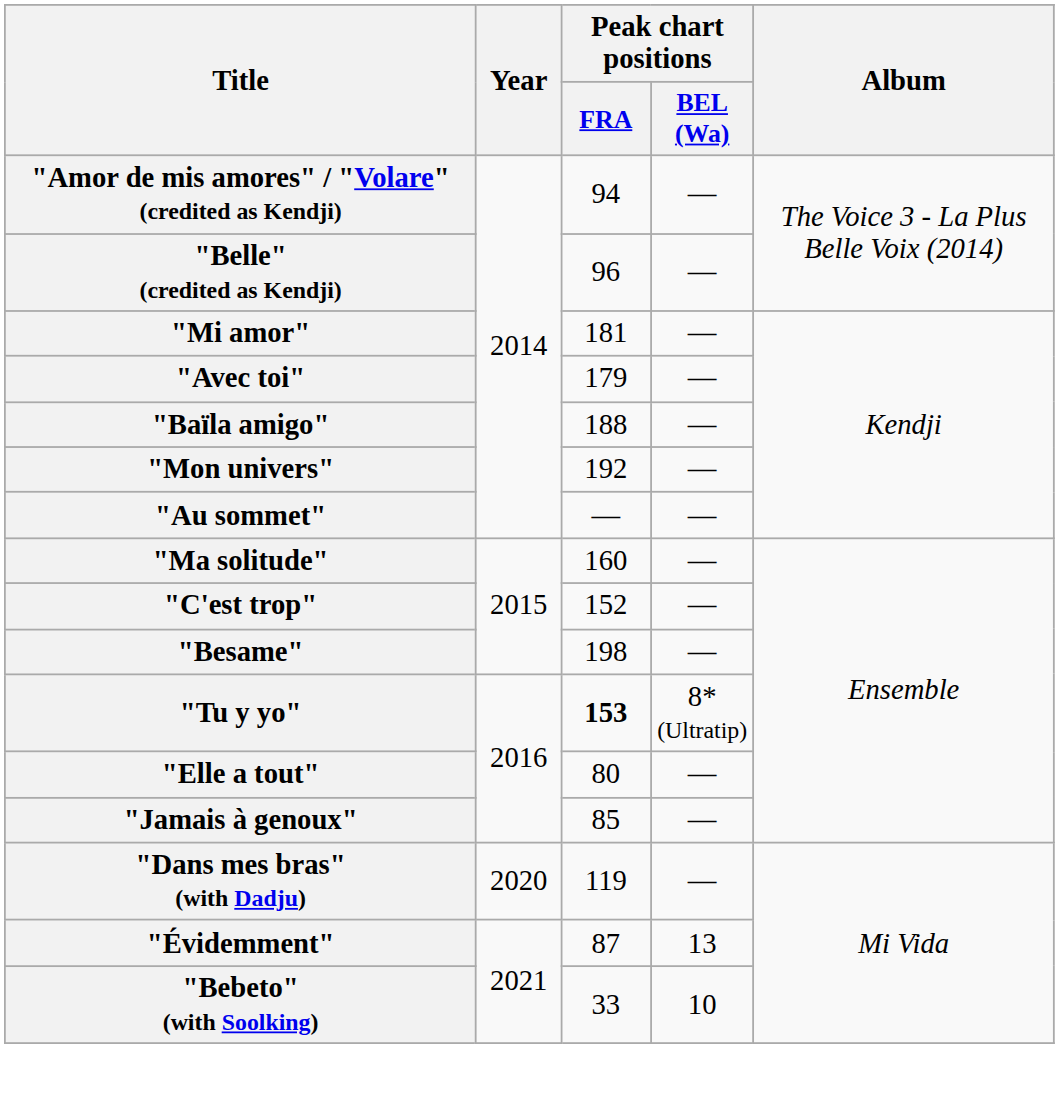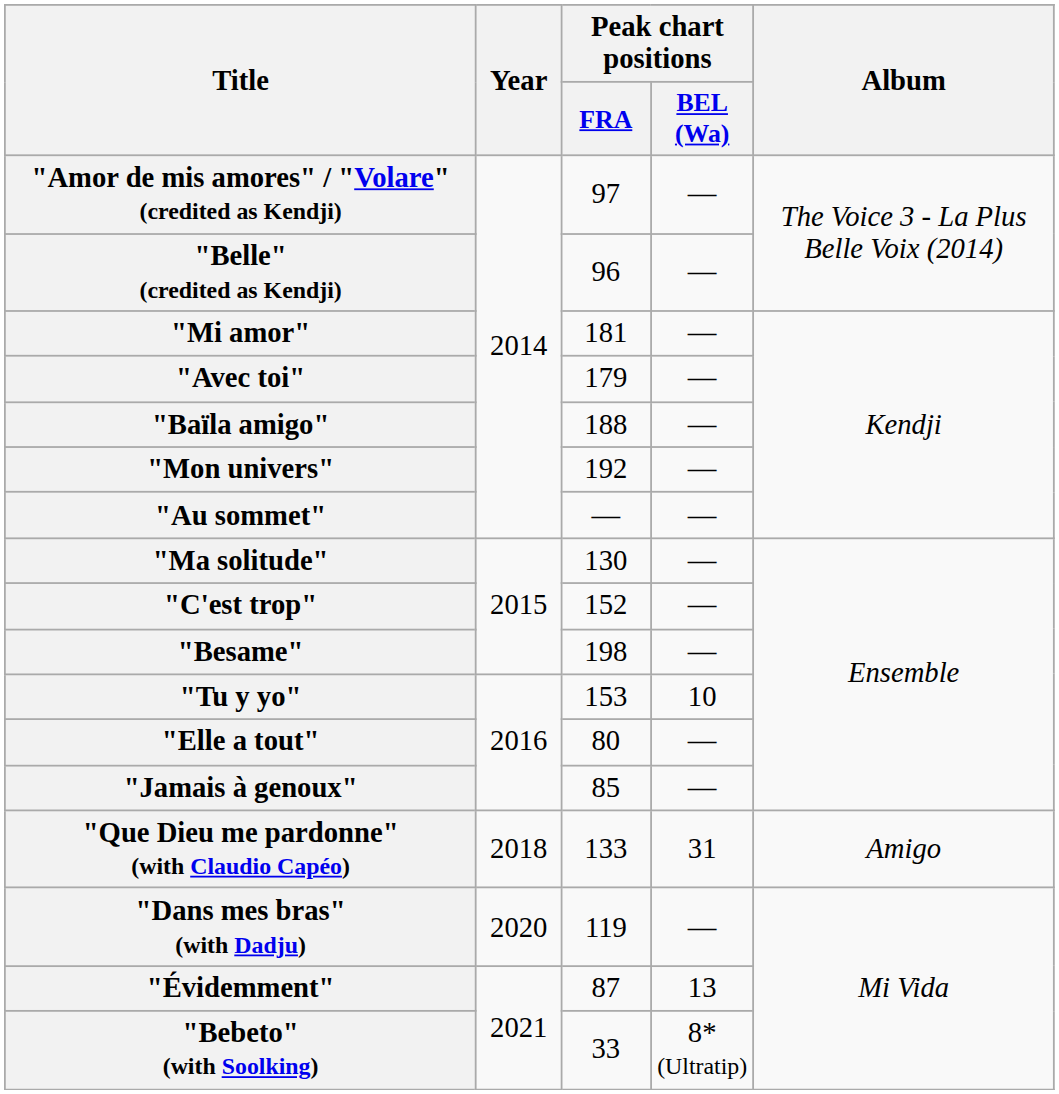 <table class="wikitable plainrowheaders" style="text-align:center;">
 <tr>
 <th scope="col" rowspan="2" style="width:16em;">Title</th>
 <th scope="col" rowspan="2" style="width:2.5em;">Year</th>
 <th scope="col" colspan="2">Peak chart positions</th>
 <th scope="col" rowspan="2" style="width:10em;">Album</th>
 </tr>
 <tr>
 <th scope="col" style="width:3em;font-size:90%;"><a href='#'>FRA</a><br></th>
 <th scope="col" style="width:3em;font-size:90%;"><a href='#'>BEL<br>(Wa)</a><br></th>
 </tr>
 <tr>
 <th scope="row">"Amor de mis amores" / "<a href='#'>Volare</a>" <br><small>(credited as Kendji)</small></th>
 <td rowspan=7>2014</td>
-<td style="text-align:center;">94</td>
+<td style="text-align:center;">97</td>
 <td style="text-align:center;">—</td>
 <td style="text-align:center;" rowspan="2"><em>The Voice 3 - La Plus Belle Voix (2014)</em></td>
 </tr>
 <tr>
 <th scope="row">"Belle"<br><small>(credited as Kendji)</small></th>
 <td style="text-align:center;">96</td>
 <td style="text-align:center;">—</td>
 </tr>
 <tr>
 <th scope="row">"Mi amor"</th>
 <td style="text-align:center;">181</td>
 <td style="text-align:center;">—</td>
 <td style="text-align:center;" rowspan="5"><em>Kendji</em></td>
 </tr>
 <tr>
 <th scope="row">"Avec toi"</th>
 <td style="text-align:center;">179</td>
 <td style="text-align:center;">—</td>
 </tr>
 <tr>
 <th scope="row">"Baïla amigo"</th>
 <td style="text-align:center;">188</td>
 <td style="text-align:center;">—</td>
 </tr>
 <tr>
 <th scope="row">"Mon univers"</th>
 <td style="text-align:center;">192</td>
 <td style="text-align:center;">—</td>
 </tr>
 <tr>
 <th scope="row">"Au sommet"</th>
 <td style="text-align:center;">—</td>
 <td style="text-align:center;">—</td>
 </tr>
 <tr>
 <th scope="row">"Ma solitude"</th>
 <td rowspan=3>2015</td>
-<td style="text-align:center;">160</td>
+<td style="text-align:center;">130</td>
 <td style="text-align:center;">—</td>
 <td style="text-align:center;" rowspan="6"><em>Ensemble</em></td>
 </tr>
 <tr>
 <th scope="row">"C'est trop"</th>
 <td style="text-align:center;">152</td>
 <td style="text-align:center;">—</td>
 </tr>
 <tr>
 <th scope="row">"Besame"</th>
 <td style="text-align:center;">198</td>
 <td style="text-align:center;">—</td>
 </tr>
 <tr>
 <th scope="row">"Tu y yo"</th>
 <td rowspan="3">2016</td>
-<td style="text-align:center;"><strong>153</strong></td>
-<td style="text-align:center;">8*<br><small>(Ultratip)</small></td>
+<td style="text-align:center;">153</td>
+<td style="text-align:center;">10</td>
 </tr>
 <tr>
 <th scope="row">"Elle a tout"</th>
 <td style="text-align:center;">80<br></td>
 <td style="text-align:center;">—</td>
 </tr>
 <tr>
 <th scope="row">"Jamais à genoux"</th>
 <td style="text-align:center;">85<br></td>
 <td style="text-align:center;">—</td>
+</tr>
+<tr>
+<th scope="row">"Que Dieu me pardonne"<br><small>(with <a href='#'>Claudio Capéo</a>)</small></th>
+<td>2018</td>
+<td style="text-align:center;">133<br></td>
+<td style="text-align:center;">31</td>
+<td style="text-align:center;"><em>Amigo</em></td>
 </tr>
 <tr>
 <th scope="row">"Dans mes bras"<br><small>(with <a href='#'>Dadju</a>)</small></th>
 <td>2020</td>
 <td style="text-align:center;">119</td>
 <td style="text-align:center;">—</td>
 <td style="text-align:center;" rowspan=3><em>Mi Vida</em></td>
 </tr>
 <tr>
 <th scope="row">"Évidemment"</th>
 <td rowspan=2>2021</td>
 <td style="text-align:center;">87</td>
 <td style="text-align:center;">13</td>
 </tr>
 <tr>
 <th scope="row">"Bebeto" <br><small>(with <a href='#'>Soolking</a>)</small></th>
 <td style="text-align:center;">33</td>
-<td style="text-align:center;">10</td>
+<td style="text-align:center;">8*<br><small>(Ultratip)</small></td>
 </tr>
 </table>
